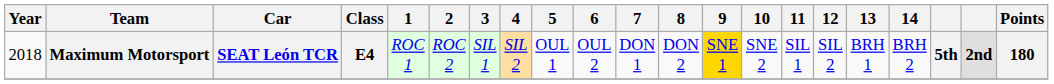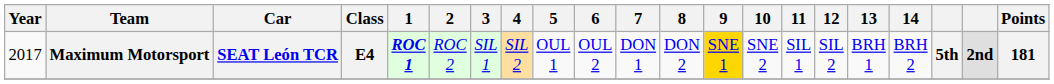 <table class="wikitable" style="text-align:center; font-size:85%">
 <tr>
 <th>Year</th>
 <th>Team</th>
 <th>Car</th>
 <th>Class</th>
 <th>1</th>
 <th>2</th>
 <th>3</th>
 <th>4</th>
 <th>5</th>
 <th>6</th>
 <th>7</th>
 <th>8</th>
 <th>9</th>
 <th>10</th>
 <th>11</th>
 <th>12</th>
 <th>13</th>
 <th>14</th>
 <th></th>
 <th></th>
 <th>Points</th>
 </tr>
 <tr>
-<td>2018</td>
+<td>2017</td>
 <th nowrap>Maximum Motorsport</th>
 <th nowrap><a href='#'>SEAT León TCR</a></th>
 <th align=center><strong><span>E4</span></strong></th>
-<td style="background:#dfffdf;"><em><a href='#'>ROC<br>1</a></em><br></td>
+<td style="background:#dfffdf;"><strong><em><a href='#'>ROC<br>1</a></em><br></strong></td>
 <td style="background:#dfffdf;"><em><a href='#'>ROC<br>2</a></em><br></td>
 <td style="background:#dfffdf;"><em><a href='#'>SIL<br>1</a></em><br></td>
 <td style="background:#FFDF9F;"><em><a href='#'>SIL<br>2</a></em><br></td>
 <td><a href='#'>OUL<br>1</a></td>
 <td><a href='#'>OUL<br>2</a></td>
 <td><a href='#'>DON<br>1</a></td>
 <td><a href='#'>DON<br>2</a></td>
 <td style="background: gold;"><a href='#'>SNE<br>1</a></td>
 <td><a href='#'>SNE<br>2</a></td>
 <td><a href='#'>SIL<br>1</a></td>
 <td><a href='#'>SIL<br>2</a></td>
 <td><a href='#'>BRH<br>1</a></td>
 <td><a href='#'>BRH<br>2</a></td>
 <th>5th</th>
 <th style="background:#dfdfdf;">2nd</th>
-<th>180</th>
+<th>181</th>
 </tr>
 <tr>
 </tr>
 </table>
